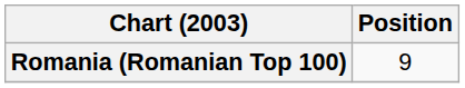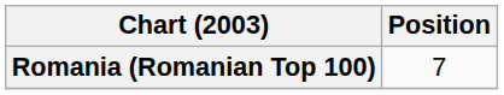 <table class="wikitable sortable plainrowheaders" style="text-align:center;">
 <tr>
 <th>Chart (2003)</th>
 <th>Position</th>
 </tr>
 <tr>
 <th scope="row">Romania (Romanian Top 100)</th>
-<td>9</td>
+<td>7</td>
 </tr>
 <tr>
 </tr>
 </table>
